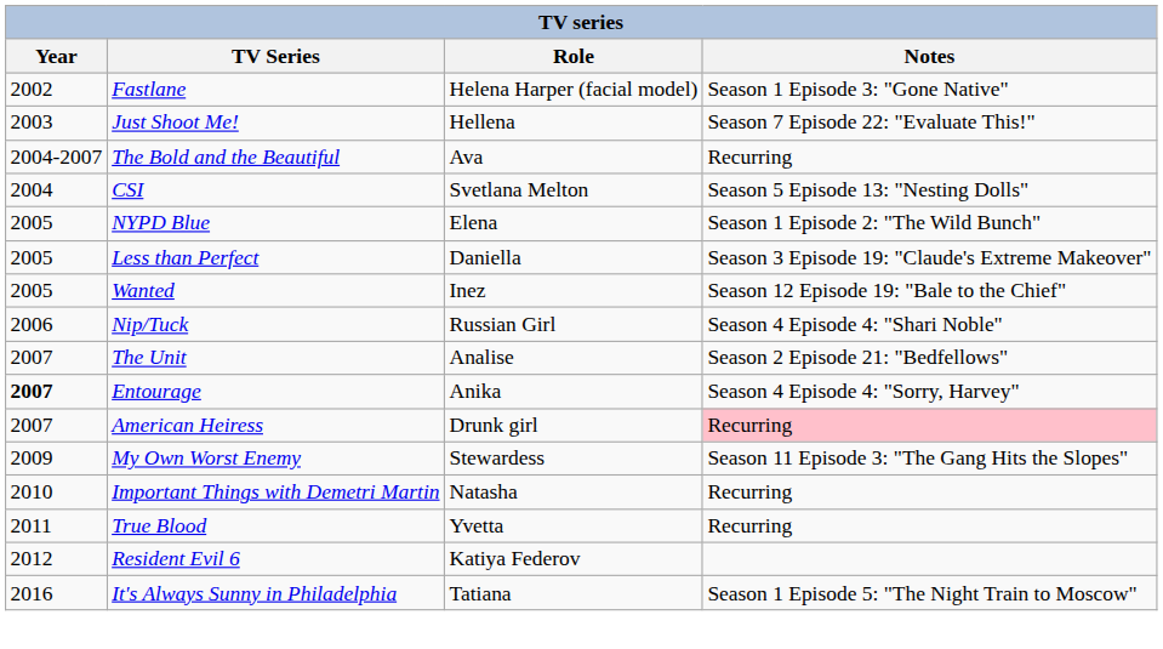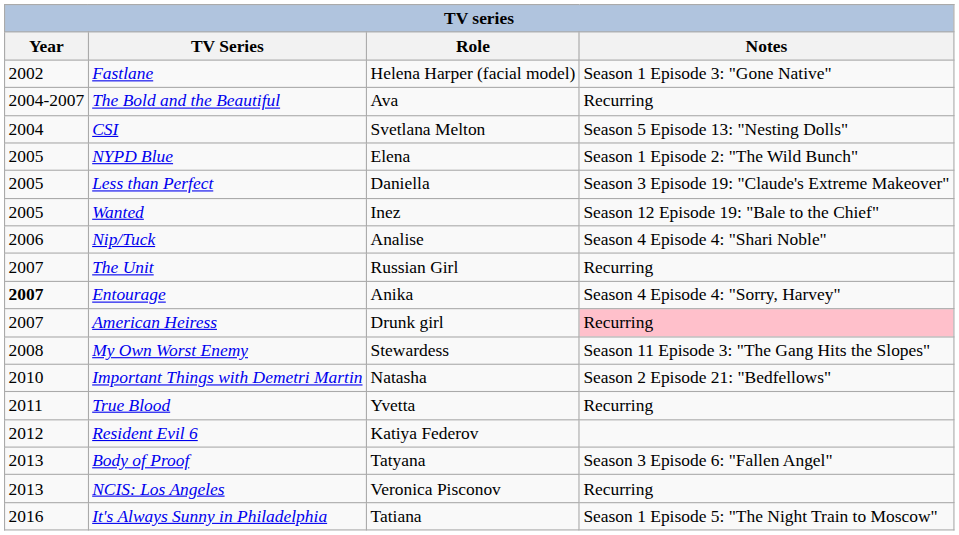 <table class="wikitable">
 <tr style="background:#ccc; text-align:center;">
 <th colspan="4" style="background: LightSteelBlue;">TV series</th>
 </tr>
 <tr style="background:#ccc; text-align:center;">
 <th>Year</th>
 <th>TV Series</th>
 <th>Role</th>
 <th>Notes</th>
 </tr>
 <tr>
 <td>2002</td>
 <td><em><a href='#'>Fastlane</a></em></td>
 <td>Helena Harper (facial model)</td>
 <td>Season 1 Episode 3: "Gone Native"</td>
-</tr>
-<tr>
-<td>2003</td>
-<td><em><a href='#'>Just Shoot Me!</a></em></td>
-<td>Hellena</td>
-<td>Season 7 Episode 22: "Evaluate This!"</td>
 </tr>
 <tr>
 <td>2004-2007</td>
 <td><em><a href='#'>The Bold and the Beautiful</a></em></td>
 <td>Ava</td>
 <td>Recurring</td>
 </tr>
 <tr>
 <td>2004</td>
 <td><em><a href='#'>CSI</a></em></td>
 <td>Svetlana Melton</td>
 <td>Season 5 Episode 13: "Nesting Dolls"</td>
 </tr>
 <tr>
 <td>2005</td>
 <td><em><a href='#'>NYPD Blue</a></em></td>
 <td>Elena</td>
 <td>Season 1 Episode 2: "The Wild Bunch"</td>
 </tr>
 <tr>
 <td>2005</td>
 <td><em><a href='#'>Less than Perfect</a></em></td>
 <td>Daniella</td>
 <td>Season 3 Episode 19: "Claude's Extreme Makeover"</td>
 </tr>
 <tr>
 <td>2005</td>
 <td><em><a href='#'>Wanted</a></em></td>
 <td>Inez</td>
 <td>Season 12 Episode 19: "Bale to the Chief"</td>
 </tr>
 <tr>
 <td>2006</td>
 <td><em><a href='#'>Nip/Tuck</a></em></td>
-<td>Russian Girl</td>
+<td>Analise</td>
 <td>Season 4 Episode 4: "Shari Noble"</td>
 </tr>
 <tr>
 <td>2007</td>
 <td><em><a href='#'>The Unit</a></em></td>
-<td>Analise</td>
-<td>Season 2 Episode 21: "Bedfellows"</td>
+<td>Russian Girl</td>
+<td>Recurring</td>
 </tr>
 <tr>
 <td><strong>2007</strong></td>
 <td><em><a href='#'>Entourage</a></em></td>
 <td>Anika</td>
 <td>Season 4 Episode 4: "Sorry, Harvey"</td>
 </tr>
 <tr>
 <td>2007</td>
 <td><em><a href='#'>American Heiress</a></em></td>
 <td>Drunk girl</td>
 <td style="background: pink;">Recurring</td>
 </tr>
 <tr>
-<td>2009</td>
+<td>2008</td>
 <td><em><a href='#'>My Own Worst Enemy</a></em></td>
 <td>Stewardess</td>
 <td>Season 11 Episode 3: "The Gang Hits the Slopes"</td>
 </tr>
 <tr>
 <td>2010</td>
 <td><em><a href='#'>Important Things with Demetri Martin</a></em></td>
 <td>Natasha</td>
-<td>Recurring</td>
+<td>Season 2 Episode 21: "Bedfellows"</td>
 </tr>
 <tr>
 <td>2011</td>
 <td><em><a href='#'>True Blood</a></em></td>
 <td>Yvetta</td>
 <td>Recurring</td>
 </tr>
 <tr>
 <td>2012</td>
 <td><em><a href='#'>Resident Evil 6</a></em></td>
 <td>Katiya Federov</td>
 <td></td>
 </tr>
 <tr>
+<td>2013</td>
+<td><em><a href='#'>Body of Proof</a></em></td>
+<td>Tatyana</td>
+<td>Season 3 Episode 6: "Fallen Angel"</td>
+</tr>
+<tr>
+<td>2013</td>
+<td><em><a href='#'>NCIS: Los Angeles</a></em></td>
+<td>Veronica Pisconov</td>
+<td>Recurring</td>
+</tr>
+<tr>
 <td>2016</td>
 <td><em><a href='#'>It's Always Sunny in Philadelphia</a></em></td>
 <td>Tatiana</td>
 <td>Season 1 Episode 5: "The Night Train to Moscow"</td>
 </tr>
 </table>
